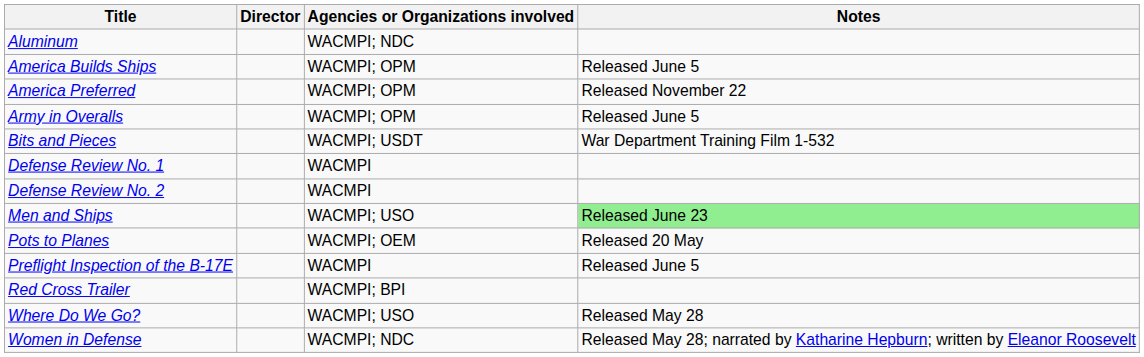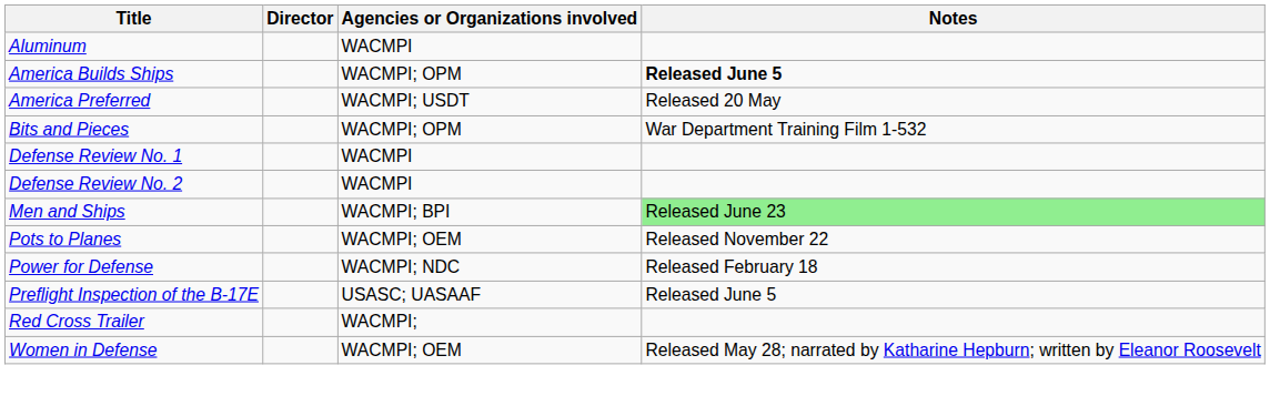 <table class="wikitable">
 <tr>
 <th>Title</th>
 <th>Director</th>
 <th>Agencies or Organizations involved</th>
 <th>Notes</th>
 </tr>
 <tr>
 <td><em><a href='#'>Aluminum</a></em></td>
 <td></td>
-<td>WACMPI; NDC</td>
+<td>WACMPI</td>
 <td></td>
 </tr>
 <tr>
 <td><em><a href='#'>America Builds Ships</a></em></td>
 <td></td>
 <td>WACMPI; OPM</td>
-<td>Released June 5</td>
+<td><strong>Released June 5</strong></td>
 </tr>
 <tr>
 <td><em><a href='#'>America Preferred</a></em></td>
 <td></td>
-<td>WACMPI; OPM</td>
-<td>Released November 22</td>
-</tr>
-<tr>
-<td><em><a href='#'>Army in Overalls</a></em></td>
-<td></td>
-<td>WACMPI; OPM</td>
-<td>Released June 5</td>
+<td>WACMPI; USDT</td>
+<td>Released 20 May</td>
 </tr>
 <tr>
 <td><em><a href='#'>Bits and Pieces</a></em></td>
 <td></td>
-<td>WACMPI; USDT</td>
+<td>WACMPI; OPM</td>
 <td>War Department Training Film 1-532</td>
 </tr>
 <tr>
 <td><em><a href='#'>Defense Review No. 1</a></em></td>
 <td></td>
 <td>WACMPI</td>
 <td></td>
 </tr>
 <tr>
 <td><em><a href='#'>Defense Review No. 2</a></em></td>
 <td></td>
 <td>WACMPI</td>
 <td></td>
 </tr>
 <tr>
 <td><em><a href='#'>Men and Ships</a></em></td>
 <td></td>
-<td>WACMPI; USO</td>
+<td>WACMPI; BPI</td>
 <td style="background: lightgreen;">Released June 23</td>
 </tr>
 <tr>
 <td><em><a href='#'>Pots to Planes</a></em></td>
 <td></td>
 <td>WACMPI; OEM</td>
-<td>Released 20 May</td>
+<td>Released November 22</td>
+</tr>
+<tr>
+<td><em><a href='#'>Power for Defense</a></em></td>
+<td></td>
+<td>WACMPI; NDC</td>
+<td>Released February 18</td>
 </tr>
 <tr>
 <td><em><a href='#'>Preflight Inspection of the B-17E</a></em></td>
 <td></td>
-<td>WACMPI</td>
+<td>USASC; UASAAF</td>
 <td>Released June 5</td>
 </tr>
 <tr>
 <td><em><a href='#'>Red Cross Trailer</a></em></td>
 <td></td>
-<td>WACMPI; BPI</td>
+<td>WACMPI;</td>
 <td></td>
-</tr>
-<tr>
-<td><em><a href='#'>Where Do We Go?</a></em></td>
-<td></td>
-<td>WACMPI; USO</td>
-<td>Released May 28</td>
 </tr>
 <tr>
 <td><em><a href='#'>Women in Defense</a></em></td>
 <td></td>
-<td>WACMPI; NDC</td>
+<td>WACMPI; OEM</td>
 <td>Released May 28; narrated by <a href='#'>Katharine Hepburn</a>; written by <a href='#'>Eleanor Roosevelt</a></td>
 </tr>
 </table>
